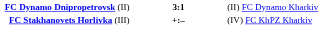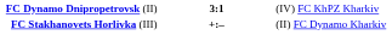 <table width=100% cellspacing=1>
 <tr>
 <th width=20%></th>
 <th width=12%></th>
 <th width=20%></th>
 <th></th>
 </tr>
 <tr style=font-size:90%>
 <td align=right><strong><a href='#'>FC Dynamo Dnipropetrovsk</a></strong> (II)</td>
 <td align=center><strong>3:1</strong></td>
-<td>(II) <a href='#'>FC Dynamo Kharkiv</a></td>
+<td>(IV) <a href='#'>FC KhPZ Kharkiv</a></td>
 </tr>
 <tr style=font-size:90%>
 <td align=right><strong><a href='#'>FC Stakhanovets Horlivka</a></strong> (III)</td>
 <td align=center><strong>+:–</strong></td>
-<td>(IV) <a href='#'>FC KhPZ Kharkiv</a></td>
+<td>(II) <a href='#'>FC Dynamo Kharkiv</a></td>
 <td align=center></td>
 </tr>
 </table>
